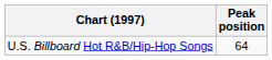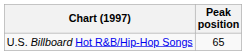 <table class="wikitable sortable">
 <tr>
 <th>Chart (1997)</th>
 <th>Peak<br>position</th>
 </tr>
 <tr>
 <td>U.S. <em>Billboard</em> <a href='#'>Hot R&B/Hip-Hop Songs</a></td>
-<td align="center">64</td>
+<td align="center">65</td>
 </tr>
 </table>
